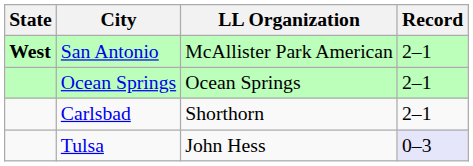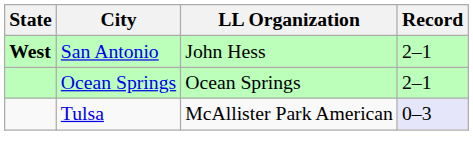 <table class="wikitable">
 <tr>
 <th>State</th>
 <th>City</th>
 <th>LL Organization</th>
 <th>Record</th>
 </tr>
 <tr bgcolor=#bbffbb>
 <td><strong> West</strong></td>
 <td><a href='#'>San Antonio</a></td>
-<td>McAllister Park American</td>
+<td>John Hess</td>
 <td>2–1</td>
 </tr>
 <tr bgcolor=#bbffbb>
 <td><strong></strong></td>
 <td><a href='#'>Ocean Springs</a></td>
 <td>Ocean Springs</td>
 <td>2–1</td>
 </tr>
 <tr>
 <td><strong></strong></td>
-<td><a href='#'>Carlsbad</a></td>
-<td>Shorthorn</td>
-<td>2–1</td>
-</tr>
-<tr>
-<td><strong></strong></td>
 <td><a href='#'>Tulsa</a></td>
-<td>John Hess</td>
+<td>McAllister Park American</td>
 <td style="background: lavender;">0–3</td>
 </tr>
 </table>
